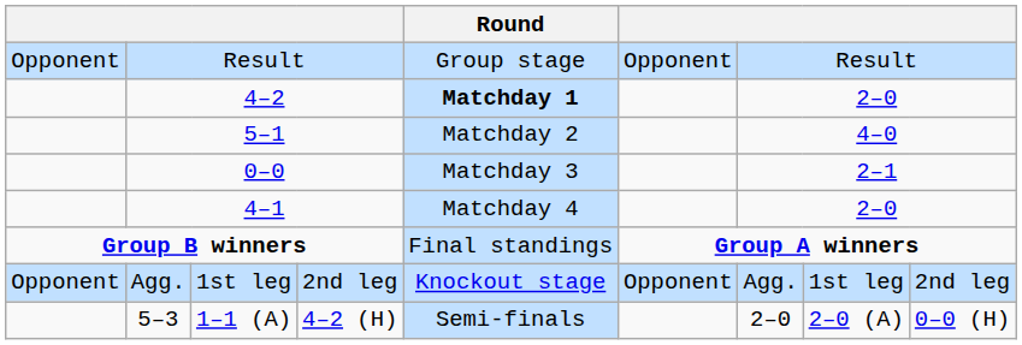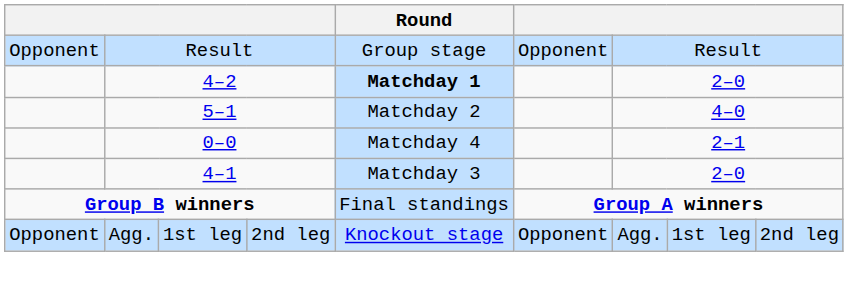 <table class="wikitable" style="text-align:center">
 <tr>
 <th colspan="4"></th>
 <th>Round</th>
 <th colspan="4"></th>
 </tr>
 <tr style="background:#C1E0FF">
 <td>Opponent</td>
 <td colspan="3">Result</td>
 <td>Group stage</td>
 <td>Opponent</td>
 <td colspan="3">Result</td>
 </tr>
 <tr>
 <td align="left"></td>
 <td colspan="3"><a href='#'>4–2</a></td>
 <td style="background:#C1E0FF"><strong>Matchday 1</strong></td>
 <td align="left"></td>
 <td colspan="3"><a href='#'>2–0</a></td>
 </tr>
 <tr>
 <td align="left"></td>
 <td colspan="3"><a href='#'>5–1</a></td>
 <td style="background:#C1E0FF">Matchday 2</td>
 <td align="left"></td>
 <td colspan="3"><a href='#'>4–0</a></td>
 </tr>
 <tr>
 <td align="left"></td>
 <td colspan="3"><a href='#'>0–0</a></td>
-<td style="background:#C1E0FF">Matchday 3</td>
+<td style="background:#C1E0FF">Matchday 4</td>
 <td align="left"></td>
 <td colspan="3"><a href='#'>2–1</a></td>
 </tr>
 <tr>
 <td align="left"></td>
 <td colspan="3"><a href='#'>4–1</a></td>
-<td style="background:#C1E0FF">Matchday 4</td>
+<td style="background:#C1E0FF">Matchday 3</td>
 <td align="left"></td>
 <td colspan="3"><a href='#'>2–0</a></td>
 </tr>
 <tr>
 <td colspan="4" style="vertical-align:top"><strong><a href='#'>Group B</a> winners</strong><br><div></div></td>
 <td style="background:#C1E0FF">Final standings</td>
 <td colspan="4" style="vertical-align:top"><strong><a href='#'>Group A</a> winners</strong><br><div></div></td>
 </tr>
 <tr style="background:#C1E0FF">
 <td>Opponent</td>
 <td>Agg.</td>
 <td>1st leg</td>
 <td>2nd leg</td>
 <td><a href='#'>Knockout stage</a></td>
 <td>Opponent</td>
 <td>Agg.</td>
 <td>1st leg</td>
 <td>2nd leg</td>
 </tr>
-<tr>
-<td align="left"></td>
-<td>5–3</td>
-<td><a href='#'>1–1</a> (A)</td>
-<td><a href='#'>4–2</a>  (H)</td>
-<td style="background:#C1E0FF">Semi-finals</td>
-<td align="left"></td>
-<td>2–0</td>
-<td><a href='#'>2–0</a> (A)</td>
-<td><a href='#'>0–0</a> (H)</td>
-</tr>
 </table>
